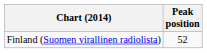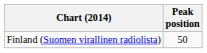 <table class="wikitable">
 <tr>
 <th>Chart (2014)</th>
 <th>Peak<br>position</th>
 </tr>
 <tr>
 <td>Finland (<a href='#'>Suomen virallinen radiolista</a>)</td>
-<td style="text-align:center;">52</td>
+<td style="text-align:center;">50</td>
 </tr>
 </table>
